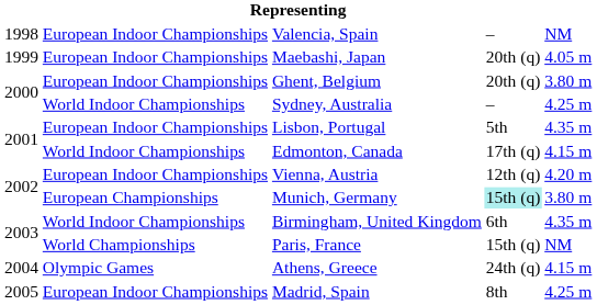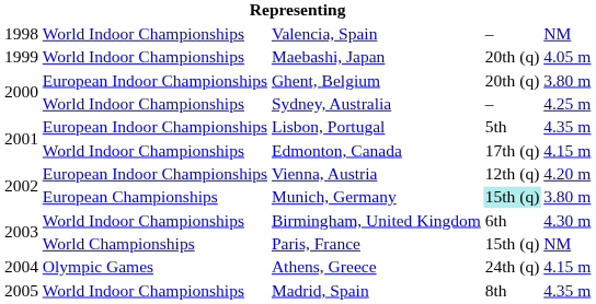 <table>
 <tr>
 <th colspan="5">Representing </th>
 </tr>
 <tr>
 <td>1998</td>
-<td><a href='#'>European Indoor Championships</a></td>
+<td><a href='#'>World Indoor Championships</a></td>
 <td><a href='#'>Valencia, Spain</a></td>
 <td>–</td>
 <td><a href='#'>NM</a></td>
 </tr>
 <tr>
 <td>1999</td>
-<td><a href='#'>European Indoor Championships</a></td>
+<td><a href='#'>World Indoor Championships</a></td>
 <td><a href='#'>Maebashi, Japan</a></td>
 <td>20th (q)</td>
 <td><a href='#'>4.05 m</a></td>
 </tr>
 <tr>
 <td rowspan=2>2000</td>
 <td><a href='#'>European Indoor Championships</a></td>
 <td><a href='#'>Ghent, Belgium</a></td>
 <td>20th (q)</td>
 <td><a href='#'>3.80 m</a></td>
 </tr>
 <tr>
 <td><a href='#'>World Indoor Championships</a></td>
 <td><a href='#'>Sydney, Australia</a></td>
 <td>–</td>
 <td><a href='#'>4.25 m</a></td>
 </tr>
 <tr>
 <td rowspan=2>2001</td>
 <td><a href='#'>European Indoor Championships</a></td>
 <td><a href='#'>Lisbon, Portugal</a></td>
 <td>5th</td>
 <td><a href='#'>4.35 m</a></td>
 </tr>
 <tr>
 <td><a href='#'>World Indoor Championships</a></td>
 <td><a href='#'>Edmonton, Canada</a></td>
 <td>17th (q)</td>
 <td><a href='#'>4.15 m</a></td>
 </tr>
 <tr>
 <td rowspan=2>2002</td>
 <td><a href='#'>European Indoor Championships</a></td>
 <td><a href='#'>Vienna, Austria</a></td>
 <td>12th (q)</td>
 <td><a href='#'>4.20 m</a></td>
 </tr>
 <tr>
 <td><a href='#'>European Championships</a></td>
 <td><a href='#'>Munich, Germany</a></td>
 <td style="background: paleturquoise;">15th (q)</td>
 <td><a href='#'>3.80 m</a></td>
 </tr>
 <tr>
 <td rowspan=2>2003</td>
 <td><a href='#'>World Indoor Championships</a></td>
 <td><a href='#'>Birmingham, United Kingdom</a></td>
 <td>6th</td>
-<td><a href='#'>4.35 m</a></td>
+<td><a href='#'>4.30 m</a></td>
 </tr>
 <tr>
 <td><a href='#'>World Championships</a></td>
 <td><a href='#'>Paris, France</a></td>
 <td>15th (q)</td>
 <td><a href='#'>NM</a></td>
 </tr>
 <tr>
 <td>2004</td>
 <td><a href='#'>Olympic Games</a></td>
 <td><a href='#'>Athens, Greece</a></td>
 <td>24th (q)</td>
 <td><a href='#'>4.15 m</a></td>
 </tr>
 <tr>
 <td>2005</td>
-<td><a href='#'>European Indoor Championships</a></td>
+<td><a href='#'>World Indoor Championships</a></td>
 <td><a href='#'>Madrid, Spain</a></td>
 <td>8th</td>
-<td><a href='#'>4.25 m</a></td>
+<td><a href='#'>4.35 m</a></td>
 </tr>
 </table>
